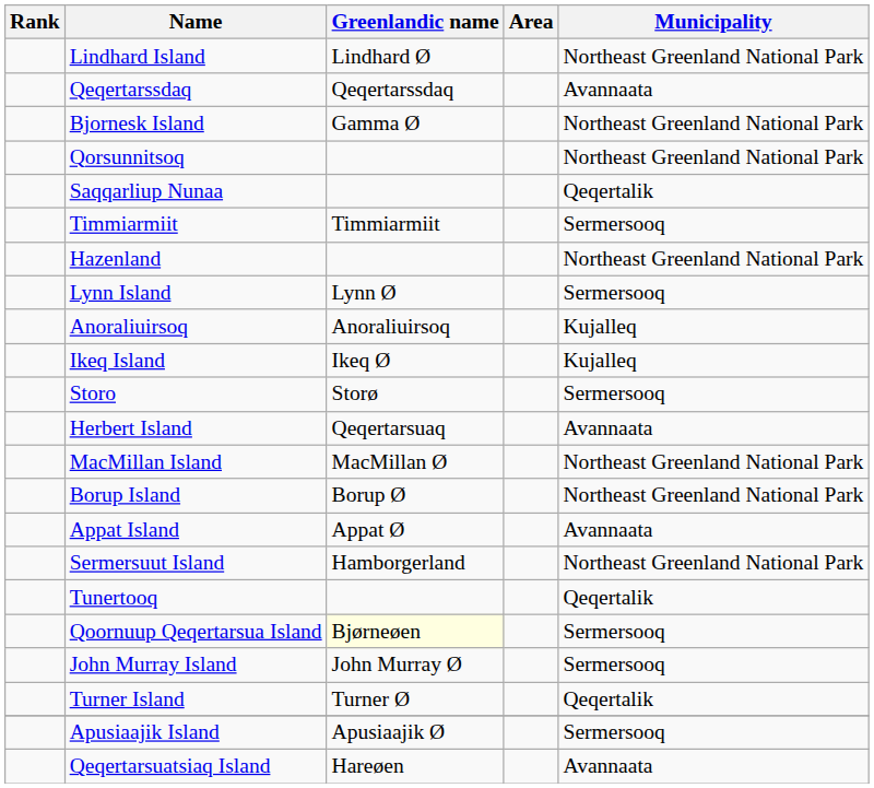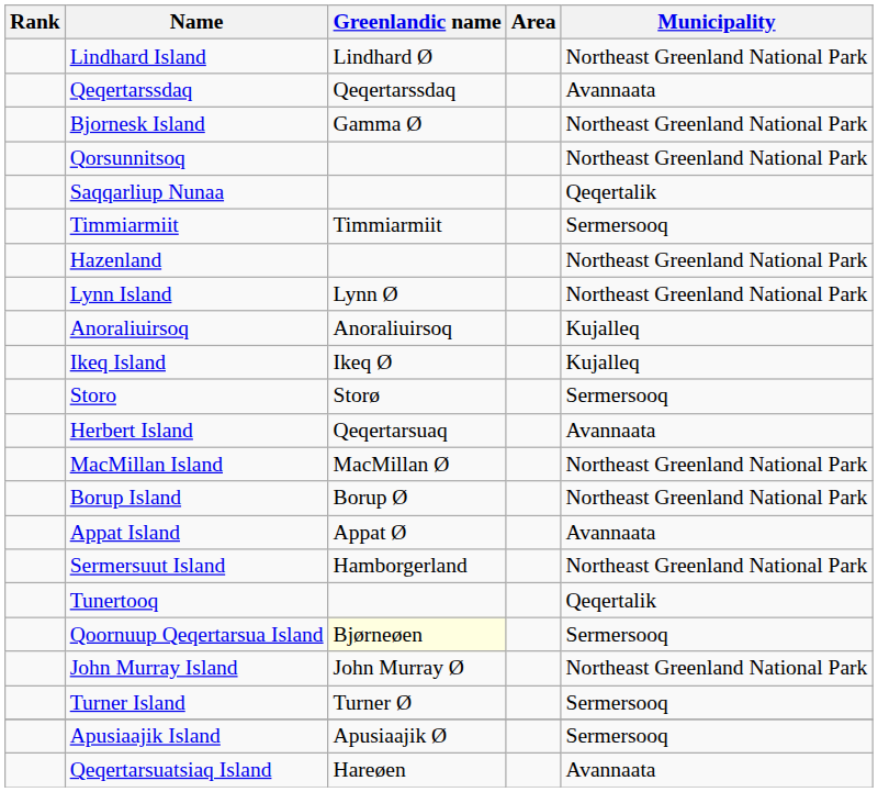 <table class="sortable wikitable">
 <tr>
 <th>Rank</th>
 <th>Name</th>
 <th><a href='#'>Greenlandic</a> name</th>
 <th>Area</th>
 <th><a href='#'>Municipality</a></th>
 </tr>
 <tr>
 <td></td>
 <td><a href='#'>Lindhard Island</a></td>
 <td>Lindhard Ø</td>
 <td></td>
 <td>Northeast Greenland National Park</td>
 </tr>
 <tr>
 <td></td>
 <td><a href='#'>Qeqertarssdaq</a></td>
 <td>Qeqertarssdaq</td>
 <td></td>
 <td>Avannaata</td>
 </tr>
 <tr>
 <td></td>
 <td><a href='#'>Bjornesk Island</a></td>
 <td>Gamma Ø</td>
 <td></td>
 <td>Northeast Greenland National Park</td>
 </tr>
 <tr>
 <td></td>
 <td><a href='#'>Qorsunnitsoq</a></td>
 <td></td>
 <td></td>
 <td>Northeast Greenland National Park</td>
 </tr>
 <tr>
 <td></td>
 <td><a href='#'>Saqqarliup Nunaa</a></td>
 <td></td>
 <td></td>
 <td>Qeqertalik</td>
 </tr>
 <tr>
 <td></td>
 <td><a href='#'>Timmiarmiit</a></td>
 <td>Timmiarmiit</td>
 <td></td>
 <td>Sermersooq</td>
 </tr>
 <tr>
 <td></td>
 <td><a href='#'>Hazenland</a></td>
 <td></td>
 <td></td>
 <td>Northeast Greenland National Park</td>
 </tr>
 <tr>
 <td></td>
 <td><a href='#'>Lynn Island</a></td>
 <td>Lynn Ø</td>
 <td></td>
-<td>Sermersooq</td>
+<td>Northeast Greenland National Park</td>
 </tr>
 <tr>
 <td></td>
 <td><a href='#'>Anoraliuirsoq</a></td>
 <td>Anoraliuirsoq</td>
 <td></td>
 <td>Kujalleq</td>
 </tr>
 <tr>
 <td></td>
 <td><a href='#'>Ikeq Island</a></td>
 <td>Ikeq Ø</td>
 <td></td>
 <td>Kujalleq</td>
 </tr>
 <tr>
 <td></td>
 <td><a href='#'>Storo</a></td>
 <td>Storø</td>
 <td></td>
 <td>Sermersooq</td>
 </tr>
 <tr>
 <td></td>
 <td><a href='#'>Herbert Island</a></td>
 <td>Qeqertarsuaq</td>
 <td></td>
 <td>Avannaata</td>
 </tr>
 <tr>
 <td></td>
 <td><a href='#'>MacMillan Island</a></td>
 <td>MacMillan Ø</td>
 <td></td>
 <td>Northeast Greenland National Park</td>
 </tr>
 <tr>
 <td></td>
 <td><a href='#'>Borup Island</a></td>
 <td>Borup Ø</td>
 <td></td>
 <td>Northeast Greenland National Park</td>
 </tr>
 <tr>
 <td></td>
 <td><a href='#'>Appat Island</a></td>
 <td>Appat Ø</td>
 <td></td>
 <td>Avannaata</td>
 </tr>
 <tr>
 <td></td>
 <td><a href='#'>Sermersuut Island</a></td>
 <td>Hamborgerland</td>
 <td></td>
 <td>Northeast Greenland National Park</td>
 </tr>
 <tr>
 <td></td>
 <td><a href='#'>Tunertooq</a></td>
 <td></td>
 <td></td>
 <td>Qeqertalik</td>
 </tr>
 <tr>
 <td></td>
 <td><a href='#'>Qoornuup Qeqertarsua Island</a></td>
 <td style="background: lightyellow;">Bjørneøen</td>
 <td></td>
 <td>Sermersooq</td>
 </tr>
 <tr>
 <td></td>
 <td><a href='#'>John Murray Island</a></td>
 <td>John Murray Ø</td>
 <td></td>
-<td>Sermersooq</td>
+<td>Northeast Greenland National Park</td>
 </tr>
 <tr>
 <td></td>
 <td><a href='#'>Turner Island</a></td>
 <td>Turner Ø</td>
 <td></td>
-<td>Qeqertalik</td>
+<td>Sermersooq</td>
 </tr>
 <tr>
 </tr>
 <tr || >
 </tr>
 <tr>
 <td></td>
 <td><a href='#'>Apusiaajik Island</a></td>
 <td>Apusiaajik Ø</td>
 <td></td>
 <td>Sermersooq</td>
 </tr>
 <tr>
 <td></td>
 <td><a href='#'>Qeqertarsuatsiaq Island</a></td>
 <td>Hareøen</td>
 <td></td>
 <td>Avannaata</td>
 </tr>
 </table>
